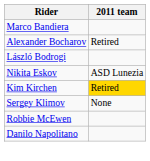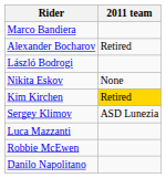 <table class="wikitable">
 <tr>
 <th>Rider</th>
 <th>2011 team</th>
 </tr>
 <tr>
 <td><a href='#'>Marco Bandiera</a></td>
 <td></td>
 </tr>
 <tr>
 <td><a href='#'>Alexander Bocharov</a></td>
 <td>Retired</td>
 </tr>
 <tr>
 <td><a href='#'>László Bodrogi</a></td>
 <td></td>
 </tr>
 <tr>
 <td><a href='#'>Nikita Eskov</a></td>
-<td>ASD Lunezia</td>
+<td>None</td>
 </tr>
 <tr>
 <td><a href='#'>Kim Kirchen</a></td>
 <td style="background: gold;">Retired</td>
 </tr>
 <tr>
 <td><a href='#'>Sergey Klimov</a></td>
-<td>None</td>
+<td>ASD Lunezia</td>
+</tr>
+<tr>
+<td><a href='#'>Luca Mazzanti</a></td>
+<td></td>
 </tr>
 <tr>
 <td><a href='#'>Robbie McEwen</a></td>
 <td></td>
 </tr>
 <tr>
 <td><a href='#'>Danilo Napolitano</a></td>
 <td></td>
 </tr>
 </table>
